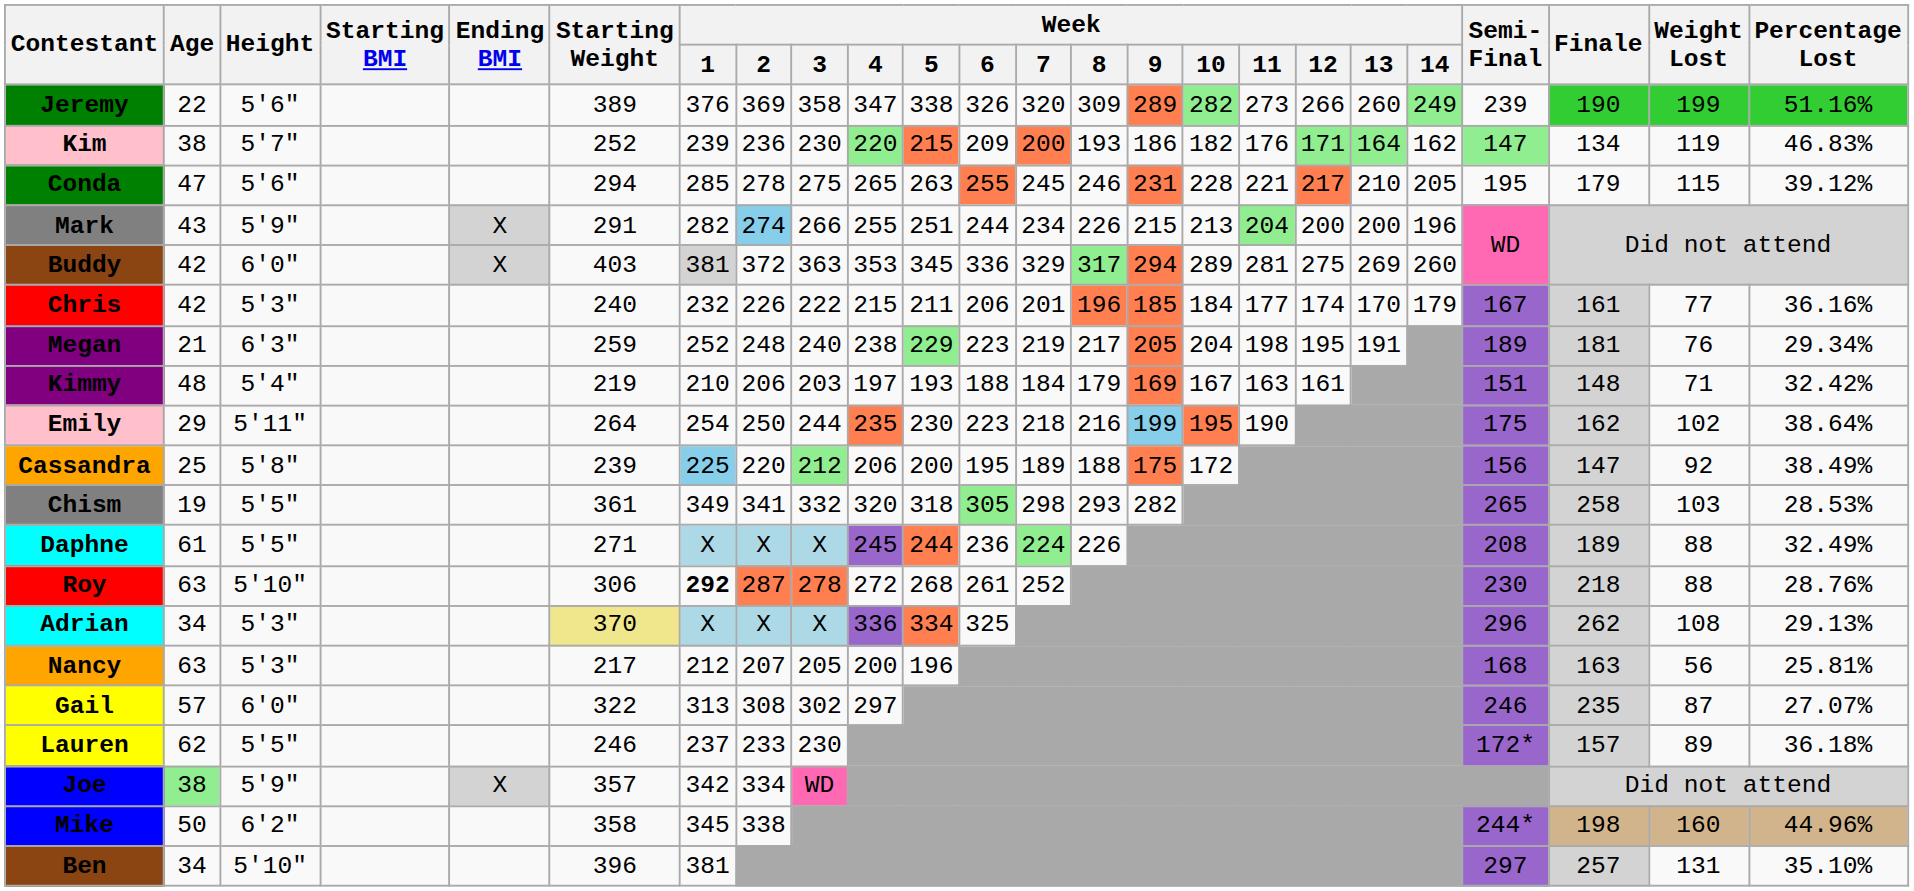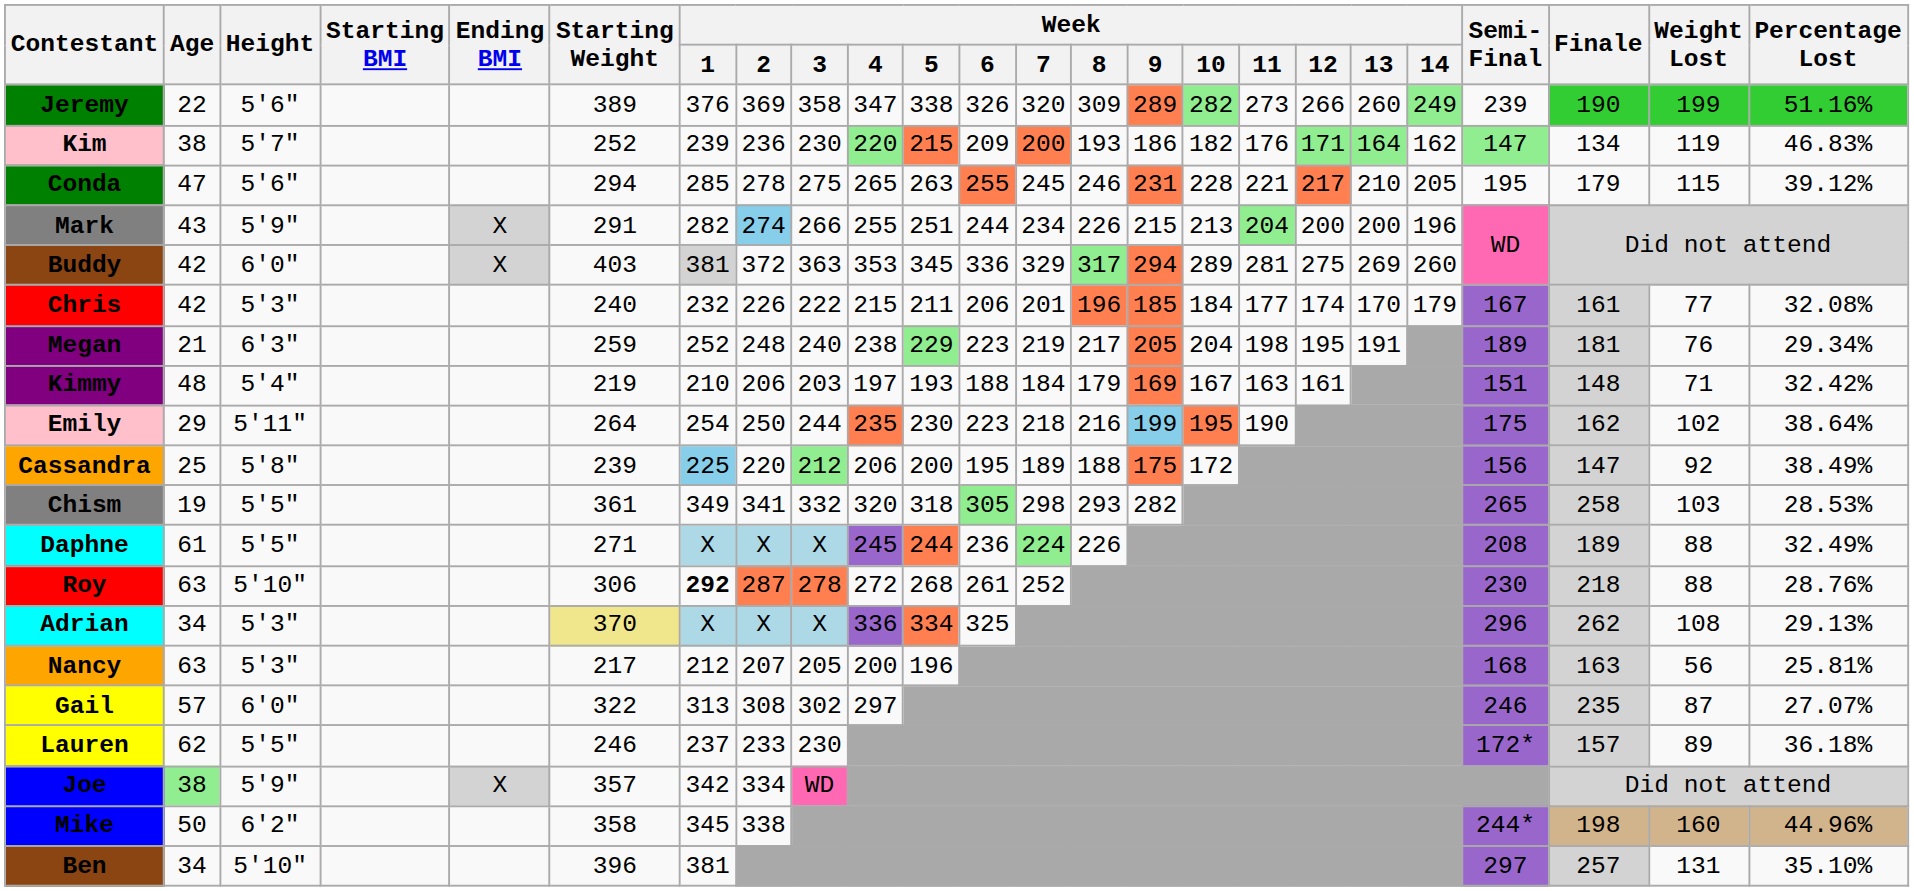 <table class="wikitable sortable" style="text-align:center" align="center">
 <tr>
 <th rowspan="2">Contestant</th>
 <th rowspan="2">Age</th>
 <th rowspan="2">Height</th>
 <th rowspan="2">Starting<br><a href='#'>BMI</a></th>
 <th rowspan="2">Ending<br><a href='#'>BMI</a></th>
 <th rowspan="2">Starting<br>Weight</th>
 <th colspan="14">Week</th>
 <th rowspan="2">Semi-<br>Final</th>
 <th rowspan="2">Finale</th>
 <th rowspan="2">Weight<br>Lost</th>
 <th rowspan="2">Percentage<br>Lost</th>
 </tr>
 <tr>
 <th>1</th>
 <th>2</th>
 <th>3</th>
 <th>4</th>
 <th>5</th>
 <th>6</th>
 <th>7</th>
 <th>8</th>
 <th>9</th>
 <th>10</th>
 <th>11</th>
 <th>12</th>
 <th>13</th>
 <th>14</th>
 </tr>
 <tr>
 <td style="background:green;"><span><strong>Jeremy</strong></span></td>
 <td>22</td>
 <td>5'6"</td>
 <td></td>
 <td></td>
 <td>389</td>
 <td>376</td>
 <td>369</td>
 <td>358</td>
 <td>347</td>
 <td>338</td>
 <td>326</td>
 <td>320</td>
 <td>309</td>
 <td bgcolor="coral">289</td>
 <td bgcolor="lightgreen">282</td>
 <td>273</td>
 <td>266</td>
 <td>260</td>
 <td bgcolor="lightgreen">249</td>
 <td>239</td>
 <td style="background:limegreen;">190</td>
 <td style="background:limegreen;">199</td>
 <td style="background:limegreen;">51.16%</td>
 </tr>
 <tr>
 <td style="background:pink;"><span><strong>Kim</strong></span></td>
 <td>38</td>
 <td>5'7"</td>
 <td></td>
 <td></td>
 <td>252</td>
 <td>239</td>
 <td>236</td>
 <td>230</td>
 <td bgcolor="lightgreen">220</td>
 <td bgcolor="coral">215</td>
 <td>209</td>
 <td bgcolor="coral">200</td>
 <td>193</td>
 <td>186</td>
 <td>182</td>
 <td>176</td>
 <td bgcolor="lightgreen">171</td>
 <td bgcolor="lightgreen">164</td>
 <td>162</td>
 <td bgcolor="lightgreen">147</td>
 <td>134</td>
 <td>119</td>
 <td>46.83%</td>
 </tr>
 <tr>
 <td style="background:green;"><span><strong>Conda</strong></span></td>
 <td>47</td>
 <td>5'6"</td>
 <td></td>
 <td></td>
 <td>294</td>
 <td>285</td>
 <td>278</td>
 <td>275</td>
 <td>265</td>
 <td>263</td>
 <td style="background:coral;">255</td>
 <td>245</td>
 <td>246</td>
 <td bgcolor="coral">231</td>
 <td>228</td>
 <td>221</td>
 <td style="background:coral;">217</td>
 <td>210</td>
 <td>205</td>
 <td>195</td>
 <td>179</td>
 <td>115</td>
 <td>39.12%</td>
 </tr>
 <tr>
 <td style="background:gray;"><span><strong>Mark</strong></span></td>
 <td>43</td>
 <td>5'9"</td>
 <td></td>
 <td bgcolor="lightgrey">X</td>
 <td>291</td>
 <td>282</td>
 <td style="background:skyblue;">274</td>
 <td>266</td>
 <td>255</td>
 <td>251</td>
 <td>244</td>
 <td>234</td>
 <td>226</td>
 <td>215</td>
 <td>213</td>
 <td style="background:lightgreen;">204</td>
 <td>200</td>
 <td>200</td>
 <td>196</td>
 <td rowspan="2" style="background:hotpink;">WD</td>
 <td colspan="3" rowspan="2" bgcolor="lightgrey">Did not attend</td>
 </tr>
 <tr>
 <td style="background:saddlebrown;"><span><strong>Buddy</strong></span></td>
 <td>42</td>
 <td>6'0"</td>
 <td></td>
 <td bgcolor="lightgrey">X</td>
 <td>403</td>
 <td style="background: lightgrey;">381</td>
 <td>372</td>
 <td>363</td>
 <td>353</td>
 <td>345</td>
 <td>336</td>
 <td>329</td>
 <td style="background:lightgreen;">317</td>
 <td bgcolor="coral">294</td>
 <td>289</td>
 <td>281</td>
 <td>275</td>
 <td>269</td>
 <td>260</td>
 </tr>
 <tr>
 <td style="background:red;"><span><strong>Chris</strong></span></td>
 <td>42</td>
 <td>5'3"</td>
 <td></td>
 <td></td>
 <td>240</td>
 <td>232</td>
 <td>226</td>
 <td>222</td>
 <td>215</td>
 <td>211</td>
 <td>206</td>
 <td>201</td>
 <td style="background:coral;">196</td>
 <td bgcolor="coral">185</td>
 <td>184</td>
 <td>177</td>
 <td>174</td>
 <td>170</td>
 <td>179</td>
 <td bgcolor="#9966CC">167</td>
 <td bgcolor="lightgrey">161</td>
 <td>77</td>
-<td>36.16%</td>
+<td>32.08%</td>
 </tr>
 <tr>
 <td style="background:purple;"><span><strong>Megan</strong></span></td>
 <td>21</td>
 <td>6'3"</td>
 <td></td>
 <td></td>
 <td>259</td>
 <td>252</td>
 <td>248</td>
 <td>240</td>
 <td>238</td>
 <td style="background:lightgreen;">229</td>
 <td>223</td>
 <td>219</td>
 <td>217</td>
 <td bgcolor="coral">205</td>
 <td>204</td>
 <td>198</td>
 <td>195</td>
 <td>191</td>
 <td bgcolor="darkgrey" colspan=1></td>
 <td bgcolor="#9966CC">189</td>
 <td bgcolor="lightgrey">181</td>
 <td>76</td>
 <td>29.34%</td>
 </tr>
 <tr>
 <td style="background:purple;"><span><strong>Kimmy</strong></span></td>
 <td>48</td>
 <td>5'4"</td>
 <td></td>
 <td></td>
 <td>219</td>
 <td>210</td>
 <td>206</td>
 <td>203</td>
 <td>197</td>
 <td>193</td>
 <td>188</td>
 <td>184</td>
 <td>179</td>
 <td bgcolor="coral">169</td>
 <td>167</td>
 <td>163</td>
 <td>161</td>
 <td bgcolor="darkgrey" colspan=2></td>
 <td bgcolor="#9966CC">151</td>
 <td bgcolor="lightgrey">148</td>
 <td>71</td>
 <td>32.42%</td>
 </tr>
 <tr>
 <td style="background:pink;"><span><strong>Emily</strong></span></td>
 <td>29</td>
 <td>5'11"</td>
 <td></td>
 <td></td>
 <td>264</td>
 <td>254</td>
 <td>250</td>
 <td>244</td>
 <td style="background:coral;">235</td>
 <td>230</td>
 <td>223</td>
 <td>218</td>
 <td>216</td>
 <td style="background:skyblue;">199</td>
 <td style="background:coral;">195</td>
 <td>190</td>
 <td bgcolor="darkgrey" colspan=3></td>
 <td bgcolor="#9966CC">175</td>
 <td bgcolor="lightgrey">162</td>
 <td>102</td>
 <td>38.64%</td>
 </tr>
 <tr>
 <td style="background:orange;"><span><strong>Cassandra</strong></span></td>
 <td>25</td>
 <td>5'8"</td>
 <td></td>
 <td></td>
 <td>239</td>
 <td style="background:skyblue;">225</td>
 <td>220</td>
 <td style="background:lightgreen;">212</td>
 <td>206</td>
 <td>200</td>
 <td>195</td>
 <td>189</td>
 <td>188</td>
 <td bgcolor="coral">175</td>
 <td>172</td>
 <td bgcolor="darkgrey" colspan=4></td>
 <td bgcolor="#9966CC">156</td>
 <td bgcolor="lightgrey">147</td>
 <td>92</td>
 <td>38.49%</td>
 </tr>
 <tr>
 <td style="background:grey;"><span><strong>Chism</strong></span></td>
 <td>19</td>
 <td>5'5"</td>
 <td></td>
 <td></td>
 <td>361</td>
 <td>349</td>
 <td>341</td>
 <td>332</td>
 <td>320</td>
 <td>318</td>
 <td style="background:lightgreen;">305</td>
 <td>298</td>
 <td>293</td>
 <td>282</td>
 <td bgcolor="darkgrey" colspan=5></td>
 <td bgcolor="#9966CC">265</td>
 <td bgcolor="lightgrey">258</td>
 <td>103</td>
 <td>28.53%</td>
 </tr>
 <tr>
 <td style="background:aqua;"><span><strong>Daphne</strong></span></td>
 <td>61</td>
 <td>5'5"</td>
 <td></td>
 <td></td>
 <td>271</td>
 <td style="background:lightblue;">X</td>
 <td style="background:lightblue;">X</td>
 <td style="background:lightblue;">X</td>
 <td bgcolor="9966CC">245</td>
 <td style="background:coral;">244</td>
 <td>236</td>
 <td style="background:lightgreen;">224</td>
 <td>226</td>
 <td bgcolor="darkgrey" colspan=6></td>
 <td bgcolor="#9966CC">208</td>
 <td bgcolor="lightgrey">189</td>
 <td>88</td>
 <td>32.49%</td>
 </tr>
 <tr>
 <td style="background:red;"><span><strong>Roy</strong></span></td>
 <td>63</td>
 <td>5'10"</td>
 <td></td>
 <td></td>
 <td>306</td>
 <td><strong>292</strong></td>
 <td style="background:coral;">287</td>
 <td style="background:coral;">278</td>
 <td>272</td>
 <td>268</td>
 <td>261</td>
 <td>252</td>
 <td bgcolor="darkgrey" colspan=7></td>
 <td bgcolor="#9966CC">230</td>
 <td bgcolor="lightgrey">218</td>
 <td>88</td>
 <td>28.76%</td>
 </tr>
 <tr>
 <td style="background:aqua;"><span><strong>Adrian</strong></span></td>
 <td>34</td>
 <td>5'3"</td>
 <td></td>
 <td></td>
 <td style="background: khaki;">370</td>
 <td style="background:lightblue;">X</td>
 <td style="background:lightblue;">X</td>
 <td style="background:lightblue;">X</td>
 <td bgcolor="9966CC">336</td>
 <td style="background:coral;">334</td>
 <td>325</td>
 <td bgcolor="darkgrey" colspan=8></td>
 <td bgcolor="#9966CC">296</td>
 <td bgcolor="lightgrey">262</td>
 <td>108</td>
 <td>29.13%</td>
 </tr>
 <tr>
 <td style="background:orange;"><span><strong>Nancy</strong></span></td>
 <td>63</td>
 <td>5'3"</td>
 <td></td>
 <td></td>
 <td>217</td>
 <td>212</td>
 <td>207</td>
 <td>205</td>
 <td>200</td>
 <td>196</td>
 <td bgcolor="darkgrey" colspan=9></td>
 <td bgcolor="#9966CC">168</td>
 <td bgcolor="lightgrey">163</td>
 <td>56</td>
 <td>25.81%</td>
 </tr>
 <tr>
 <td style="background:yellow;"><span><strong>Gail</strong></span></td>
 <td>57</td>
 <td>6'0"</td>
 <td></td>
 <td></td>
 <td>322</td>
 <td>313</td>
 <td>308</td>
 <td>302</td>
 <td>297</td>
 <td bgcolor="darkgrey" colspan=10></td>
 <td bgcolor="#9966CC">246</td>
 <td bgcolor="lightgrey">235</td>
 <td>87</td>
 <td>27.07%</td>
 </tr>
 <tr>
 <td style="background:yellow;"><span><strong>Lauren</strong></span></td>
 <td>62</td>
 <td>5'5"</td>
 <td></td>
 <td></td>
 <td>246</td>
 <td>237</td>
 <td>233</td>
 <td>230</td>
 <td colspan="11" bgcolor="darkgrey"></td>
 <td bgcolor="#9966CC">172*</td>
 <td bgcolor="lightgrey">157</td>
 <td>89</td>
 <td>36.18%</td>
 </tr>
 <tr>
 <td style="background:blue;"><span><strong>Joe</strong></span></td>
 <td style="background: lightgreen;">38</td>
 <td>5'9"</td>
 <td></td>
 <td bgcolor="lightgrey">X</td>
 <td>357</td>
 <td>342</td>
 <td>334</td>
 <td style="background:hotpink;">WD</td>
 <td bgcolor="darkgrey" colspan=12></td>
 <td bgcolor="lightgrey" colspan=3>Did not attend</td>
 </tr>
 <tr>
 <td style="background:blue;"><span><strong>Mike</strong></span></td>
 <td>50</td>
 <td>6'2"</td>
 <td></td>
 <td></td>
 <td>358</td>
 <td>345</td>
 <td>338</td>
 <td bgcolor="darkgrey" colspan=12></td>
 <td bgcolor="#9966CC">244*</td>
 <td style="background:tan">198</td>
 <td style="background:tan">160</td>
 <td style="background:tan">44.96%</td>
 </tr>
 <tr>
 <td style="background:saddlebrown;"><span><strong>Ben</strong></span></td>
 <td>34</td>
 <td>5'10"</td>
 <td></td>
 <td></td>
 <td>396</td>
 <td>381</td>
 <td bgcolor="darkgrey" colspan=13></td>
 <td bgcolor="#9966CC">297</td>
 <td bgcolor="lightgrey">257</td>
 <td>131</td>
 <td>35.10%</td>
 </tr>
 </table>
